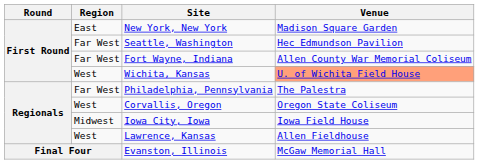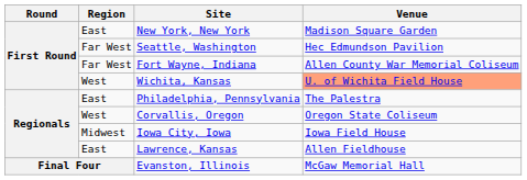 <table class="wikitable">
 <tr>
 <th>Round</th>
 <th>Region</th>
 <th>Site</th>
 <th>Venue</th>
 </tr>
 <tr>
 <th rowspan="4">First Round</th>
 <td>East</td>
 <td><a href='#'>New York, New York</a></td>
 <td><a href='#'>Madison Square Garden</a></td>
 </tr>
 <tr>
 <td>Far West</td>
 <td><a href='#'>Seattle, Washington</a></td>
 <td><a href='#'>Hec Edmundson Pavilion</a></td>
 </tr>
 <tr>
 <td>Far West</td>
 <td><a href='#'>Fort Wayne, Indiana</a></td>
 <td><a href='#'>Allen County War Memorial Coliseum</a></td>
 </tr>
 <tr>
 <td>West</td>
 <td><a href='#'>Wichita, Kansas</a></td>
 <td style="background: lightsalmon;"><a href='#'>U. of Wichita Field House</a></td>
 </tr>
 <tr>
 <th rowspan="4">Regionals</th>
-<td>Far West</td>
+<td>East</td>
 <td><a href='#'>Philadelphia, Pennsylvania</a></td>
 <td><a href='#'>The Palestra</a></td>
 </tr>
 <tr>
 <td>West</td>
 <td><a href='#'>Corvallis, Oregon</a></td>
 <td><a href='#'>Oregon State Coliseum</a></td>
 </tr>
 <tr>
 <td>Midwest</td>
 <td><a href='#'>Iowa City, Iowa</a></td>
 <td><a href='#'>Iowa Field House</a></td>
 </tr>
 <tr>
-<td>West</td>
+<td>East</td>
 <td><a href='#'>Lawrence, Kansas</a></td>
 <td><a href='#'>Allen Fieldhouse</a></td>
 </tr>
 <tr>
 <th colspan="2">Final Four</th>
 <td><a href='#'>Evanston, Illinois</a></td>
 <td><a href='#'>McGaw Memorial Hall</a></td>
 </tr>
 </table>
